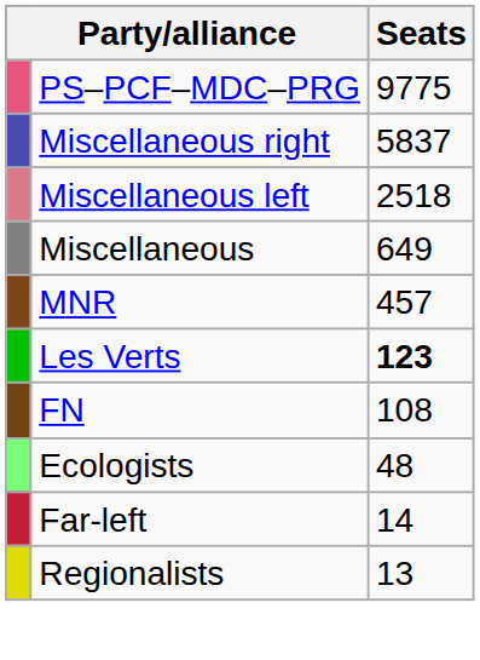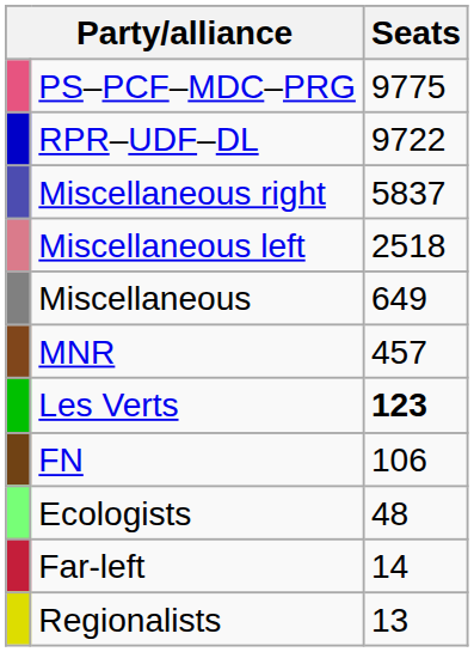 <table class="wikitable" style="font-size: 95%">
 <tr>
 <th colspan=2>Party/alliance</th>
 <th>Seats</th>
 </tr>
 <tr>
 <td bgcolor="#E75480"> </td>
 <td><a href='#'>PS</a>–<a href='#'>PCF</a>–<a href='#'>MDC</a>–<a href='#'>PRG</a></td>
 <td>9775</td>
+</tr>
+<tr>
+<td bgcolor="#0000C8"> </td>
+<td><a href='#'>RPR</a>–<a href='#'>UDF</a>–<a href='#'>DL</a></td>
+<td>9722</td>
 </tr>
 <tr>
 <td bgcolor="#4C4CB0"></td>
 <td><a href='#'>Miscellaneous right</a></td>
 <td>5837</td>
 </tr>
 <tr>
 <td bgcolor="#DA7B8B"></td>
 <td><a href='#'>Miscellaneous left</a></td>
 <td>2518</td>
 </tr>
 <tr>
 <td bgcolor="gray"> </td>
 <td>Miscellaneous</td>
 <td>649</td>
 </tr>
 <tr>
 <td bgcolor="#80461B"> </td>
 <td><a href='#'>MNR</a></td>
 <td>457</td>
 </tr>
 <tr>
 <td bgcolor="#00c000"> </td>
 <td><a href='#'>Les Verts</a></td>
 <td><strong>123</strong></td>
 </tr>
 <tr>
 <td bgcolor="#704214"> </td>
 <td><a href='#'>FN</a></td>
-<td>108</td>
+<td>106</td>
 </tr>
 <tr>
 <td bgcolor="#77ff77"> </td>
 <td>Ecologists</td>
 <td>48</td>
 </tr>
 <tr>
 <td bgcolor="#C41E3A"> </td>
 <td>Far-left</td>
 <td>14</td>
 </tr>
 <tr>
 <td bgcolor="#dddd00"> </td>
 <td>Regionalists</td>
 <td>13</td>
 </tr>
 </table>
